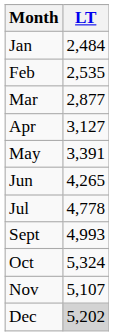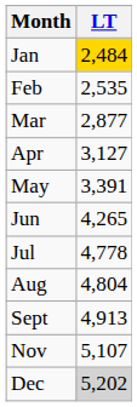 <table class="wikitable" align=right style="margin:0 0 1em 1em">
 <tr>
 <th>Month</th>
 <th><a href='#'>LT</a></th>
 </tr>
 <tr>
 <td>Jan</td>
-<td align="right">2,484</td>
+<td align="right" style="background: gold;">2,484</td>
 </tr>
 <tr>
 <td>Feb</td>
 <td align="right">2,535</td>
 </tr>
 <tr>
 <td>Mar</td>
 <td align="right">2,877</td>
 </tr>
 <tr>
 <td>Apr</td>
 <td align="right">3,127</td>
 </tr>
 <tr>
 <td>May</td>
 <td align="right">3,391</td>
 </tr>
 <tr>
 <td>Jun</td>
 <td align="right">4,265</td>
 </tr>
 <tr>
 <td>Jul</td>
 <td align="right">4,778</td>
 </tr>
 <tr>
-<td>Sept</td>
-<td align="right">4,993</td>
+<td>Aug</td>
+<td align="right">4,804</td>
 </tr>
 <tr>
-<td>Oct</td>
-<td align="right">5,324</td>
+<td>Sept</td>
+<td align="right">4,913</td>
 </tr>
 <tr>
 <td>Nov</td>
 <td align="right">5,107</td>
 </tr>
 <tr>
 <td>Dec</td>
 <td align="right" style="background: lightgrey;">5,202</td>
 </tr>
 </table>
